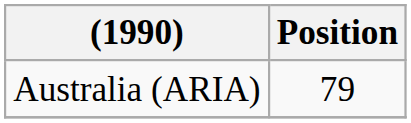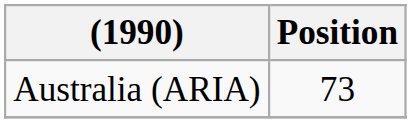 <table class="wikitable sortable">
 <tr>
 <th align="left">(1990)</th>
 <th align="center">Position</th>
 </tr>
 <tr>
 <td align="left">Australia (ARIA)</td>
-<td align="center">79</td>
+<td align="center">73</td>
 </tr>
 <tr>
 </tr>
 </table>
